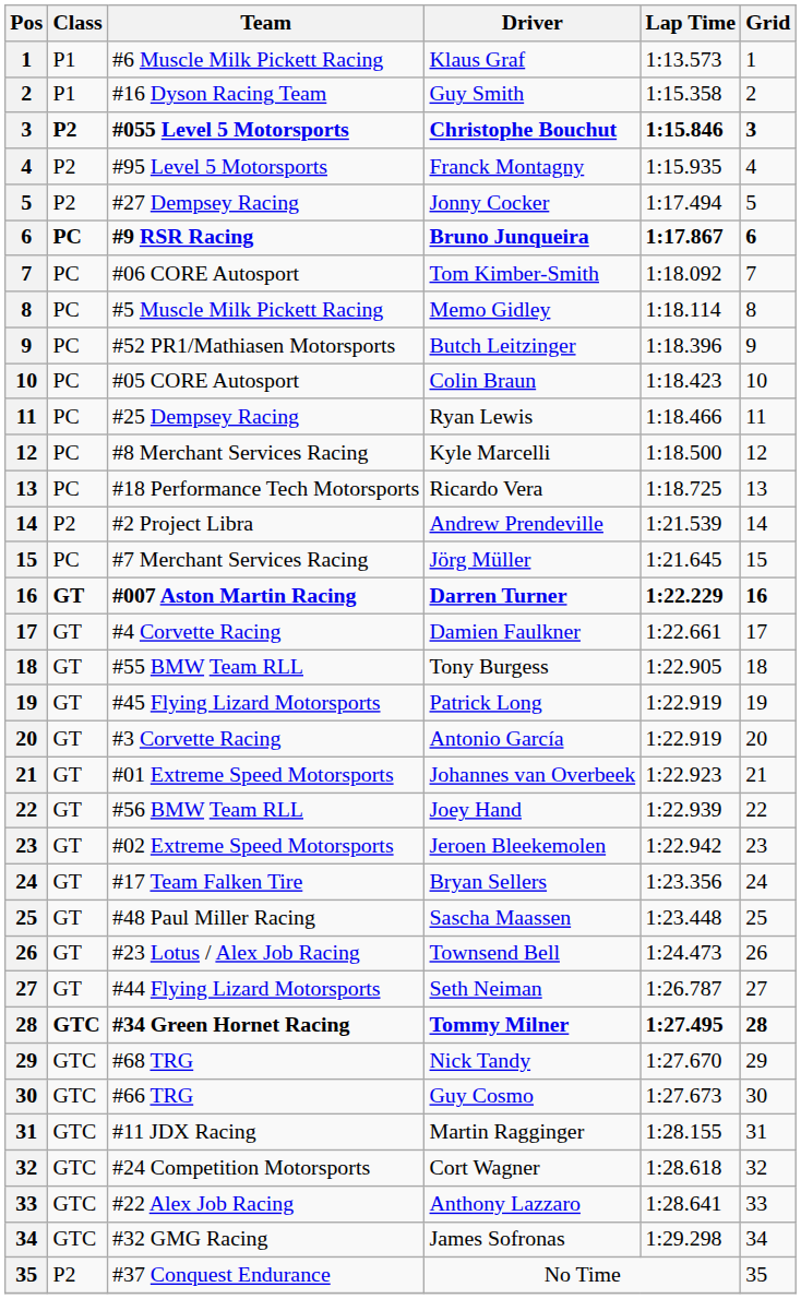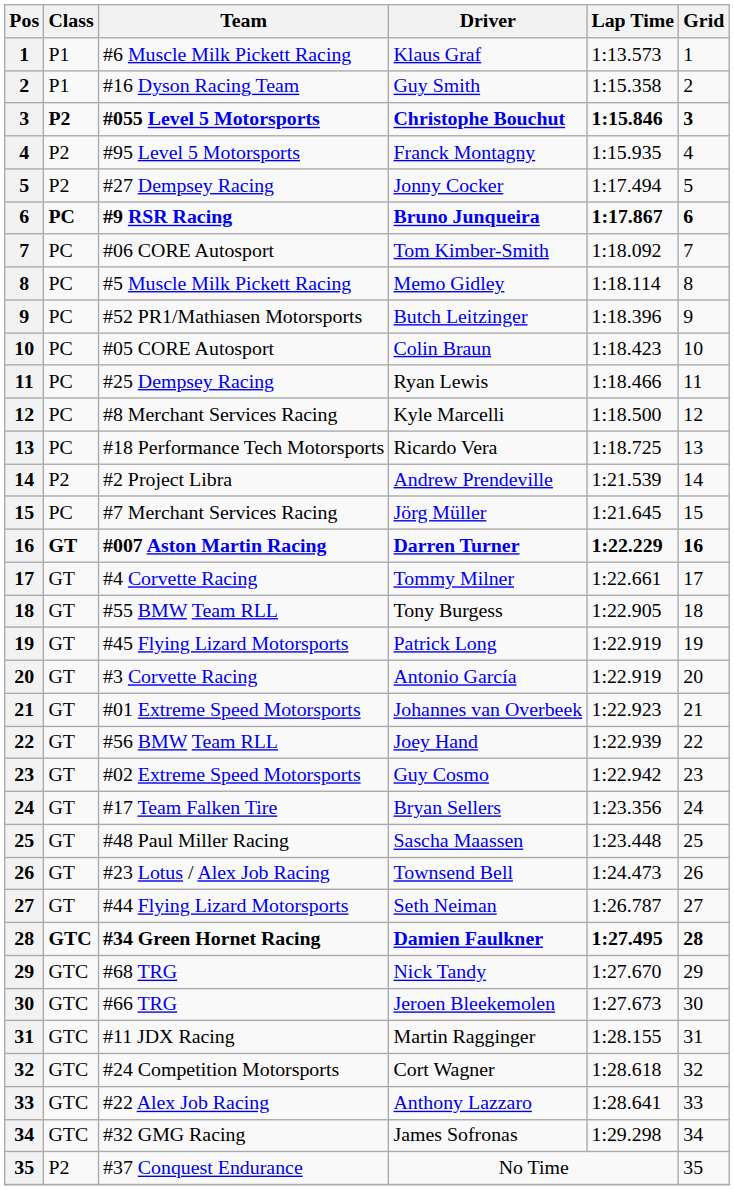 <table class="wikitable" style="font-size: 90%;">
 <tr>
 <th>Pos</th>
 <th>Class</th>
 <th>Team</th>
 <th>Driver</th>
 <th>Lap Time</th>
 <th>Grid</th>
 </tr>
 <tr>
 <th>1</th>
 <td>P1</td>
 <td>#6 <a href='#'>Muscle Milk Pickett Racing</a></td>
 <td><a href='#'>Klaus Graf</a></td>
 <td>1:13.573</td>
 <td>1</td>
 </tr>
 <tr>
 <th>2</th>
 <td>P1</td>
 <td>#16 <a href='#'>Dyson Racing Team</a></td>
 <td><a href='#'>Guy Smith</a></td>
 <td>1:15.358</td>
 <td>2</td>
 </tr>
 <tr style="font-weight:bold">
 <th>3</th>
 <td>P2</td>
 <td>#055 <a href='#'>Level 5 Motorsports</a></td>
 <td><a href='#'>Christophe Bouchut</a></td>
 <td>1:15.846</td>
 <td>3</td>
 </tr>
 <tr>
 <th>4</th>
 <td>P2</td>
 <td>#95 <a href='#'>Level 5 Motorsports</a></td>
 <td><a href='#'>Franck Montagny</a></td>
 <td>1:15.935</td>
 <td>4</td>
 </tr>
 <tr>
 <th>5</th>
 <td>P2</td>
 <td>#27 <a href='#'>Dempsey Racing</a></td>
 <td><a href='#'>Jonny Cocker</a></td>
 <td>1:17.494</td>
 <td>5</td>
 </tr>
 <tr style="font-weight:bold">
 <th>6</th>
 <td>PC</td>
 <td>#9 <a href='#'>RSR Racing</a></td>
 <td><a href='#'>Bruno Junqueira</a></td>
 <td>1:17.867</td>
 <td>6</td>
 </tr>
 <tr>
 <th>7</th>
 <td>PC</td>
 <td>#06 CORE Autosport</td>
 <td><a href='#'>Tom Kimber-Smith</a></td>
 <td>1:18.092</td>
 <td>7</td>
 </tr>
 <tr>
 <th>8</th>
 <td>PC</td>
 <td>#5 <a href='#'>Muscle Milk Pickett Racing</a></td>
 <td><a href='#'>Memo Gidley</a></td>
 <td>1:18.114</td>
 <td>8</td>
 </tr>
 <tr>
 <th>9</th>
 <td>PC</td>
 <td>#52 PR1/Mathiasen Motorsports</td>
 <td><a href='#'>Butch Leitzinger</a></td>
 <td>1:18.396</td>
 <td>9</td>
 </tr>
 <tr>
 <th>10</th>
 <td>PC</td>
 <td>#05 CORE Autosport</td>
 <td><a href='#'>Colin Braun</a></td>
 <td>1:18.423</td>
 <td>10</td>
 </tr>
 <tr>
 <th>11</th>
 <td>PC</td>
 <td>#25 <a href='#'>Dempsey Racing</a></td>
 <td>Ryan Lewis</td>
 <td>1:18.466</td>
 <td>11</td>
 </tr>
 <tr>
 <th>12</th>
 <td>PC</td>
 <td>#8 Merchant Services Racing</td>
 <td>Kyle Marcelli</td>
 <td>1:18.500</td>
 <td>12</td>
 </tr>
 <tr>
 <th>13</th>
 <td>PC</td>
 <td>#18 Performance Tech Motorsports</td>
 <td>Ricardo Vera</td>
 <td>1:18.725</td>
 <td>13</td>
 </tr>
 <tr>
 <th>14</th>
 <td>P2</td>
 <td>#2 Project Libra</td>
 <td><a href='#'>Andrew Prendeville</a></td>
 <td>1:21.539</td>
 <td>14</td>
 </tr>
 <tr>
 <th>15</th>
 <td>PC</td>
 <td>#7 Merchant Services Racing</td>
 <td><a href='#'>Jörg Müller</a></td>
 <td>1:21.645</td>
 <td>15</td>
 </tr>
 <tr style="font-weight:bold">
 <th>16</th>
 <td>GT</td>
 <td>#007 <a href='#'>Aston Martin Racing</a></td>
 <td><a href='#'>Darren Turner</a></td>
 <td>1:22.229</td>
 <td>16</td>
 </tr>
 <tr>
 <th>17</th>
 <td>GT</td>
 <td>#4 <a href='#'>Corvette Racing</a></td>
-<td><a href='#'>Damien Faulkner</a></td>
+<td><a href='#'>Tommy Milner</a></td>
 <td>1:22.661</td>
 <td>17</td>
 </tr>
 <tr>
 <th>18</th>
 <td>GT</td>
 <td>#55 <a href='#'>BMW</a> <a href='#'>Team RLL</a></td>
 <td>Tony Burgess</td>
 <td>1:22.905</td>
 <td>18</td>
 </tr>
 <tr>
 <th>19</th>
 <td>GT</td>
 <td>#45 <a href='#'>Flying Lizard Motorsports</a></td>
 <td><a href='#'>Patrick Long</a></td>
 <td>1:22.919</td>
 <td>19</td>
 </tr>
 <tr>
 <th>20</th>
 <td>GT</td>
 <td>#3 <a href='#'>Corvette Racing</a></td>
 <td><a href='#'>Antonio García</a></td>
 <td>1:22.919</td>
 <td>20</td>
 </tr>
 <tr>
 <th>21</th>
 <td>GT</td>
 <td>#01 <a href='#'>Extreme Speed Motorsports</a></td>
 <td><a href='#'>Johannes van Overbeek</a></td>
 <td>1:22.923</td>
 <td>21</td>
 </tr>
 <tr>
 <th>22</th>
 <td>GT</td>
 <td>#56 <a href='#'>BMW</a> <a href='#'>Team RLL</a></td>
 <td><a href='#'>Joey Hand</a></td>
 <td>1:22.939</td>
 <td>22</td>
 </tr>
 <tr>
 <th>23</th>
 <td>GT</td>
 <td>#02 <a href='#'>Extreme Speed Motorsports</a></td>
-<td><a href='#'>Jeroen Bleekemolen</a></td>
+<td><a href='#'>Guy Cosmo</a></td>
 <td>1:22.942</td>
 <td>23</td>
 </tr>
 <tr>
 <th>24</th>
 <td>GT</td>
 <td>#17 <a href='#'>Team Falken Tire</a></td>
 <td><a href='#'>Bryan Sellers</a></td>
 <td>1:23.356</td>
 <td>24</td>
 </tr>
 <tr>
 <th>25</th>
 <td>GT</td>
 <td>#48 Paul Miller Racing</td>
 <td><a href='#'>Sascha Maassen</a></td>
 <td>1:23.448</td>
 <td>25</td>
 </tr>
 <tr>
 <th>26</th>
 <td>GT</td>
 <td>#23 <a href='#'>Lotus</a> / <a href='#'>Alex Job Racing</a></td>
 <td><a href='#'>Townsend Bell</a></td>
 <td>1:24.473</td>
 <td>26</td>
 </tr>
 <tr>
 <th>27</th>
 <td>GT</td>
 <td>#44 <a href='#'>Flying Lizard Motorsports</a></td>
 <td><a href='#'>Seth Neiman</a></td>
 <td>1:26.787</td>
 <td>27</td>
 </tr>
 <tr style="font-weight:bold">
 <th>28</th>
 <td>GTC</td>
 <td>#34 Green Hornet Racing</td>
-<td><a href='#'>Tommy Milner</a></td>
+<td><a href='#'>Damien Faulkner</a></td>
 <td>1:27.495</td>
 <td>28</td>
 </tr>
 <tr>
 <th>29</th>
 <td>GTC</td>
 <td>#68 <a href='#'>TRG</a></td>
 <td><a href='#'>Nick Tandy</a></td>
 <td>1:27.670</td>
 <td>29</td>
 </tr>
 <tr>
 <th>30</th>
 <td>GTC</td>
 <td>#66 <a href='#'>TRG</a></td>
-<td><a href='#'>Guy Cosmo</a></td>
+<td><a href='#'>Jeroen Bleekemolen</a></td>
 <td>1:27.673</td>
 <td>30</td>
 </tr>
 <tr>
 <th>31</th>
 <td>GTC</td>
 <td>#11 JDX Racing</td>
 <td>Martin Ragginger</td>
 <td>1:28.155</td>
 <td>31</td>
 </tr>
 <tr>
 <th>32</th>
 <td>GTC</td>
 <td>#24 Competition Motorsports</td>
 <td>Cort Wagner</td>
 <td>1:28.618</td>
 <td>32</td>
 </tr>
 <tr>
 <th>33</th>
 <td>GTC</td>
 <td>#22 <a href='#'>Alex Job Racing</a></td>
 <td><a href='#'>Anthony Lazzaro</a></td>
 <td>1:28.641</td>
 <td>33</td>
 </tr>
 <tr>
 <th>34</th>
 <td>GTC</td>
 <td>#32 GMG Racing</td>
 <td>James Sofronas</td>
 <td>1:29.298</td>
 <td>34</td>
 </tr>
 <tr>
 <th>35</th>
 <td>P2</td>
 <td>#37 <a href='#'>Conquest Endurance</a></td>
 <td colspan=2 align="center">No Time</td>
 <td>35</td>
 </tr>
 <tr>
 </tr>
 </table>
